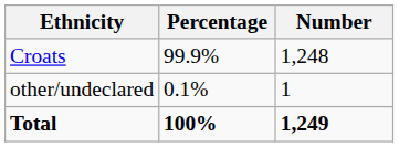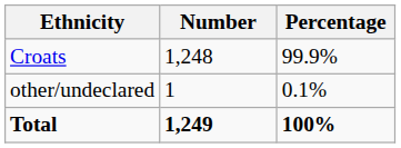 <table class="wikitable">
 <tr>
 <th width="100px">Ethnicity</th>
+<th width="80px">Number</th>
 <th width="80px">Percentage</th>
-<th width="80px">Number</th>
 </tr>
 <tr>
 <td><a href='#'>Croats</a></td>
+<td>1,248</td>
 <td>99.9%</td>
-<td>1,248</td>
 </tr>
 <tr>
 <td>other/undeclared</td>
+<td>1</td>
 <td>0.1%</td>
-<td>1</td>
 </tr>
 <tr>
 <td><strong>Total</strong></td>
+<td><strong>1,249</strong></td>
 <td><strong>100%</strong></td>
-<td><strong>1,249</strong></td>
 </tr>
 </table>
